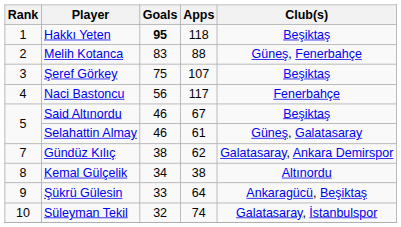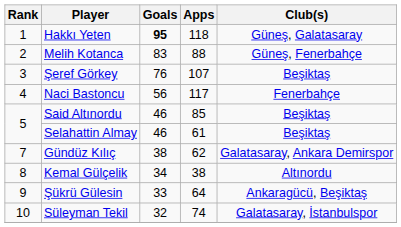 <table class="wikitable" style="text-align:center;margin-left:1em;float:left">
 <tr>
 <th>Rank</th>
 <th>Player</th>
 <th>Goals</th>
 <th>Apps</th>
 <th>Club(s)</th>
 </tr>
 <tr>
 <td>1</td>
 <td style="text-align:left;"><a href='#'>Hakkı Yeten</a></td>
 <td><strong>95</strong></td>
 <td>118</td>
-<td><a href='#'>Beşiktaş</a></td>
+<td><a href='#'>Güneş</a>, <a href='#'>Galatasaray</a></td>
 </tr>
 <tr>
 <td>2</td>
 <td style="text-align:left;"><a href='#'>Melih Kotanca</a></td>
 <td>83</td>
 <td>88</td>
 <td><a href='#'>Güneş</a>, <a href='#'>Fenerbahçe</a></td>
 </tr>
 <tr>
 <td>3</td>
 <td style="text-align:left;"><a href='#'>Şeref Görkey</a></td>
-<td>75</td>
+<td>76</td>
 <td>107</td>
 <td><a href='#'>Beşiktaş</a></td>
 </tr>
 <tr>
 <td>4</td>
 <td style="text-align:left;"><a href='#'>Naci Bastoncu</a></td>
 <td>56</td>
 <td>117</td>
 <td><a href='#'>Fenerbahçe</a></td>
 </tr>
 <tr>
 <td rowspan=2>5</td>
 <td style="text-align:left;"><a href='#'>Said Altınordu</a></td>
 <td>46</td>
-<td>67</td>
+<td>85</td>
 <td><a href='#'>Beşiktaş</a></td>
 </tr>
 <tr>
 <td style="text-align:left;"><a href='#'>Selahattin Almay</a></td>
 <td>46</td>
 <td>61</td>
-<td><a href='#'>Güneş</a>, <a href='#'>Galatasaray</a></td>
+<td><a href='#'>Beşiktaş</a></td>
 </tr>
 <tr>
 <td>7</td>
 <td style="text-align:left;"><a href='#'>Gündüz Kılıç</a></td>
 <td>38</td>
 <td>62</td>
 <td><a href='#'>Galatasaray</a>, <a href='#'>Ankara Demirspor</a></td>
 </tr>
 <tr>
 <td>8</td>
 <td style="text-align:left;"><a href='#'>Kemal Gülçelik</a></td>
 <td>34</td>
 <td>38</td>
 <td><a href='#'>Altınordu</a></td>
 </tr>
 <tr>
 <td>9</td>
 <td style="text-align:left;"><a href='#'>Şükrü Gülesin</a></td>
 <td>33</td>
 <td>64</td>
 <td><a href='#'>Ankaragücü</a>, <a href='#'>Beşiktaş</a></td>
 </tr>
 <tr>
 <td>10</td>
 <td style="text-align:left;"><a href='#'>Süleyman Tekil</a></td>
 <td>32</td>
 <td>74</td>
 <td><a href='#'>Galatasaray</a>, <a href='#'>İstanbulspor</a></td>
 </tr>
 <tr>
 </tr>
 </table>
